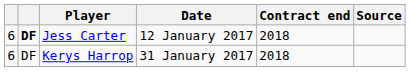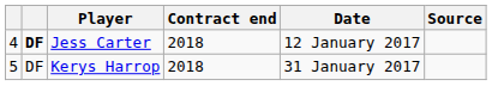 <table class="wikitable plainrowheaders sortable">
 <tr>
 <th style="text-align:center;"></th>
 <th style="text-align:center;"></th>
 <th style="text-align:center; " scope=col><strong>Player</strong></th>
+<th style="text-align:center; " scope=col><strong>Contract end</strong></th>
 <th style="text-align:center; " scope=col><strong>Date</strong></th>
-<th style="text-align:center; " scope=col><strong>Contract end</strong></th>
 <th style="text-align:center;"><strong>Source</strong></th>
 </tr>
 <tr>
-<td>6</td>
+<td>4</td>
 <td><strong>DF</strong></td>
 <td> <a href='#'>Jess Carter</a></td>
+<td>2018</td>
 <td>12 January 2017</td>
-<td>2018</td>
 <td></td>
 </tr>
 <tr>
-<td>6</td>
+<td>5</td>
 <td>DF</td>
 <td> <a href='#'>Kerys Harrop</a></td>
+<td>2018</td>
 <td>31 January 2017</td>
-<td>2018</td>
 <td></td>
 </tr>
 </table>
